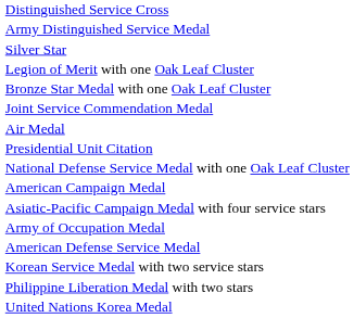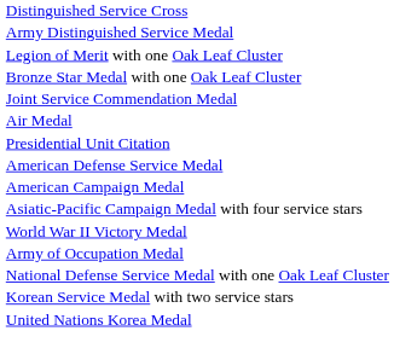 <table>
 <tr>
 <td></td>
 <td><a href='#'>Distinguished Service Cross</a></td>
 </tr>
 <tr>
 <td></td>
 <td><a href='#'>Army Distinguished Service Medal</a></td>
-</tr>
-<tr>
-<td></td>
-<td><a href='#'>Silver Star</a></td>
 </tr>
 <tr>
 <td></td>
 <td><a href='#'>Legion of Merit</a> with one <a href='#'>Oak Leaf Cluster</a></td>
 </tr>
 <tr>
 <td></td>
 <td><a href='#'>Bronze Star Medal</a> with one <a href='#'>Oak Leaf Cluster</a></td>
 </tr>
 <tr>
 <td></td>
 <td><a href='#'>Joint Service Commendation Medal</a></td>
 </tr>
 <tr>
 <td></td>
 <td><a href='#'>Air Medal</a></td>
 </tr>
 <tr>
 <td></td>
 <td><a href='#'>Presidential Unit Citation</a></td>
 </tr>
 <tr>
 <td></td>
-<td><a href='#'>National Defense Service Medal</a> with one <a href='#'>Oak Leaf Cluster</a></td>
+<td><a href='#'>American Defense Service Medal</a></td>
 </tr>
 <tr>
 <td></td>
 <td><a href='#'>American Campaign Medal</a></td>
 </tr>
 <tr>
 <td></td>
 <td><a href='#'>Asiatic-Pacific Campaign Medal</a> with four service stars</td>
 </tr>
 <tr>
 <td></td>
+<td><a href='#'>World War II Victory Medal</a></td>
+</tr>
+<tr>
+<td></td>
 <td><a href='#'>Army of Occupation Medal</a></td>
 </tr>
 <tr>
 <td></td>
-<td><a href='#'>American Defense Service Medal</a></td>
+<td><a href='#'>National Defense Service Medal</a> with one <a href='#'>Oak Leaf Cluster</a></td>
 </tr>
 <tr>
 <td></td>
 <td><a href='#'>Korean Service Medal</a> with two service stars</td>
 </tr>
 <tr>
 <td></td>
-<td><a href='#'>Philippine Liberation Medal</a> with two stars</td>
-</tr>
-<tr>
-<td></td>
 <td><a href='#'>United Nations Korea Medal</a></td>
 </tr>
 </table>
